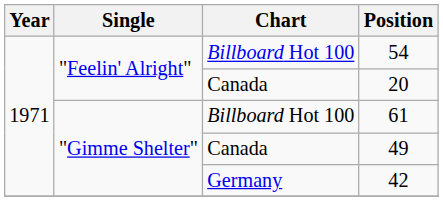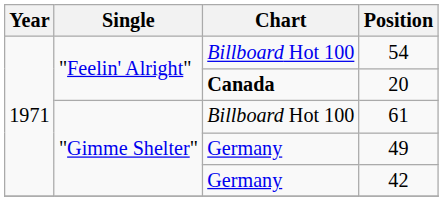 <table class="wikitable">
 <tr>
 <th>Year</th>
 <th>Single</th>
 <th>Chart</th>
 <th>Position</th>
 </tr>
 <tr>
 <td rowspan="5">1971</td>
 <td rowspan="2">"<a href='#'>Feelin' Alright</a>"</td>
 <td><a href='#'><em>Billboard</em> Hot 100</a></td>
 <td align="center">54</td>
 </tr>
 <tr>
-<td>Canada</td>
+<td><strong>Canada</strong></td>
 <td align="center">20</td>
 </tr>
 <tr>
 <td rowspan="3">"<a href='#'>Gimme Shelter</a>"</td>
 <td><em>Billboard</em> Hot 100</td>
 <td align="center">61</td>
 </tr>
 <tr>
-<td>Canada</td>
+<td><a href='#'>Germany</a></td>
 <td align="center">49</td>
 </tr>
 <tr>
 <td><a href='#'>Germany</a></td>
 <td align="center">42</td>
 </tr>
 <tr>
 </tr>
 </table>
